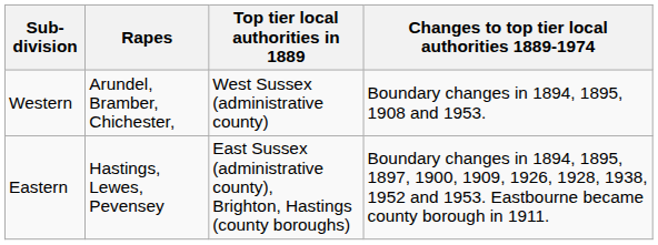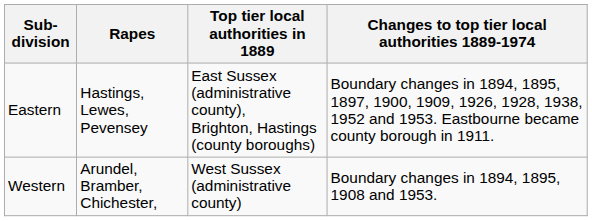 <table class="wikitable">
 <tr>
 <th>Sub-division</th>
 <th>Rapes</th>
 <th>Top tier local authorities in 1889</th>
 <th>Changes to top tier local authorities 1889-1974</th>
 </tr>
 <tr>
+<td>Eastern</td>
+<td>Hastings, Lewes, Pevensey</td>
+<td>East Sussex (administrative county),<br>Brighton, Hastings (county boroughs)</td>
+<td>Boundary changes in 1894, 1895, 1897, 1900, 1909, 1926, 1928, 1938, 1952 and 1953. Eastbourne became county borough in 1911.</td>
+</tr>
+<tr>
 <td>Western</td>
 <td>Arundel, Bramber, Chichester,</td>
 <td>West Sussex (administrative county)</td>
 <td>Boundary changes in 1894, 1895, 1908 and 1953.</td>
 </tr>
-<tr>
-<td>Eastern</td>
-<td>Hastings, Lewes, Pevensey</td>
-<td>East Sussex (administrative county),<br>Brighton, Hastings (county boroughs)</td>
-<td>Boundary changes in 1894, 1895, 1897, 1900, 1909, 1926, 1928, 1938, 1952 and 1953. Eastbourne became county borough in 1911.</td>
-</tr>
 </table>
